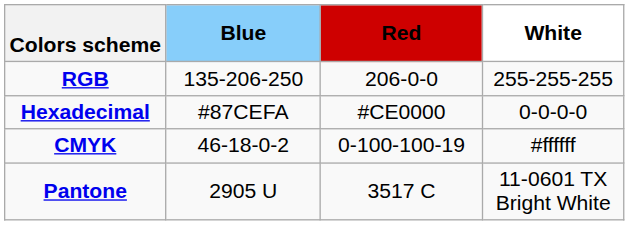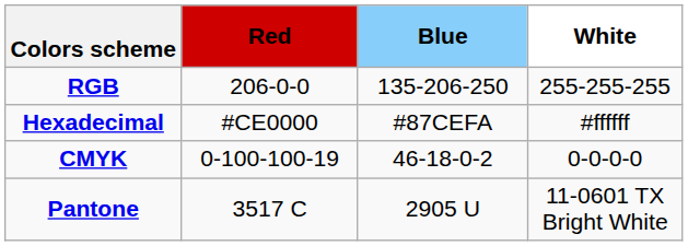 <table class="wikitable" style="text-align:center;">
 <tr>
 <th><br>Colors scheme</th>
+<th style="background-color:#CE0000;width:115px"><span>Red</span></th>
 <th style="background-color:#87CEFA;width:110px"><span>Blue</span></th>
-<th style="background-color:#CE0000;width:115px"><span>Red</span></th>
 <th style="background-color:#ffffff;width:100px">White</th>
 </tr>
 <tr>
 <td><strong><a href='#'>RGB</a></strong></td>
+<td>206-0-0</td>
 <td>135-206-250</td>
-<td>206-0-0</td>
 <td>255-255-255</td>
 </tr>
 <tr>
 <td><strong><a href='#'>Hexadecimal</a></strong></td>
+<td>#CE0000</td>
 <td>#87CEFA</td>
-<td>#CE0000</td>
+<td>#ffffff</td>
+</tr>
+<tr>
+<td><strong><a href='#'>CMYK</a></strong></td>
+<td>0-100-100-19</td>
+<td>46-18-0-2</td>
 <td>0-0-0-0</td>
 </tr>
 <tr>
-<td><strong><a href='#'>CMYK</a></strong></td>
-<td>46-18-0-2</td>
-<td>0-100-100-19</td>
-<td>#ffffff</td>
-</tr>
-<tr>
 <td><strong><a href='#'>Pantone</a></strong></td>
+<td>3517 C</td>
 <td>2905 U</td>
-<td>3517 C</td>
 <td>11-0601 TX Bright White</td>
 </tr>
 </table>
